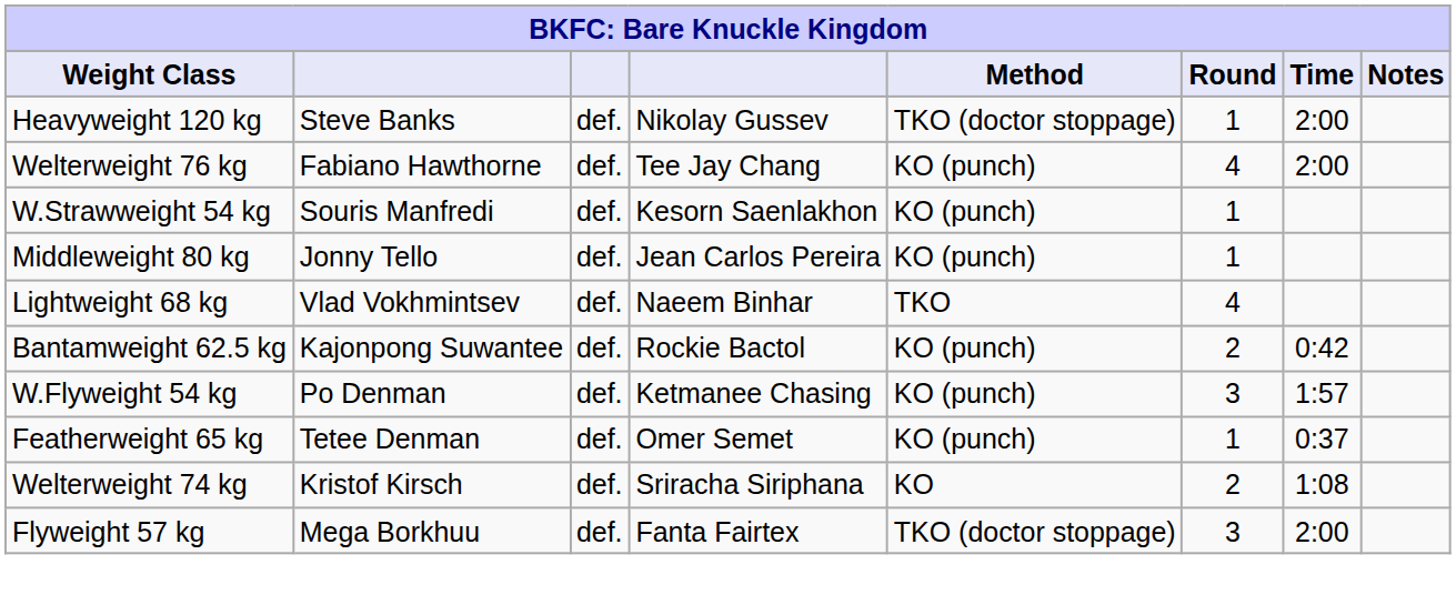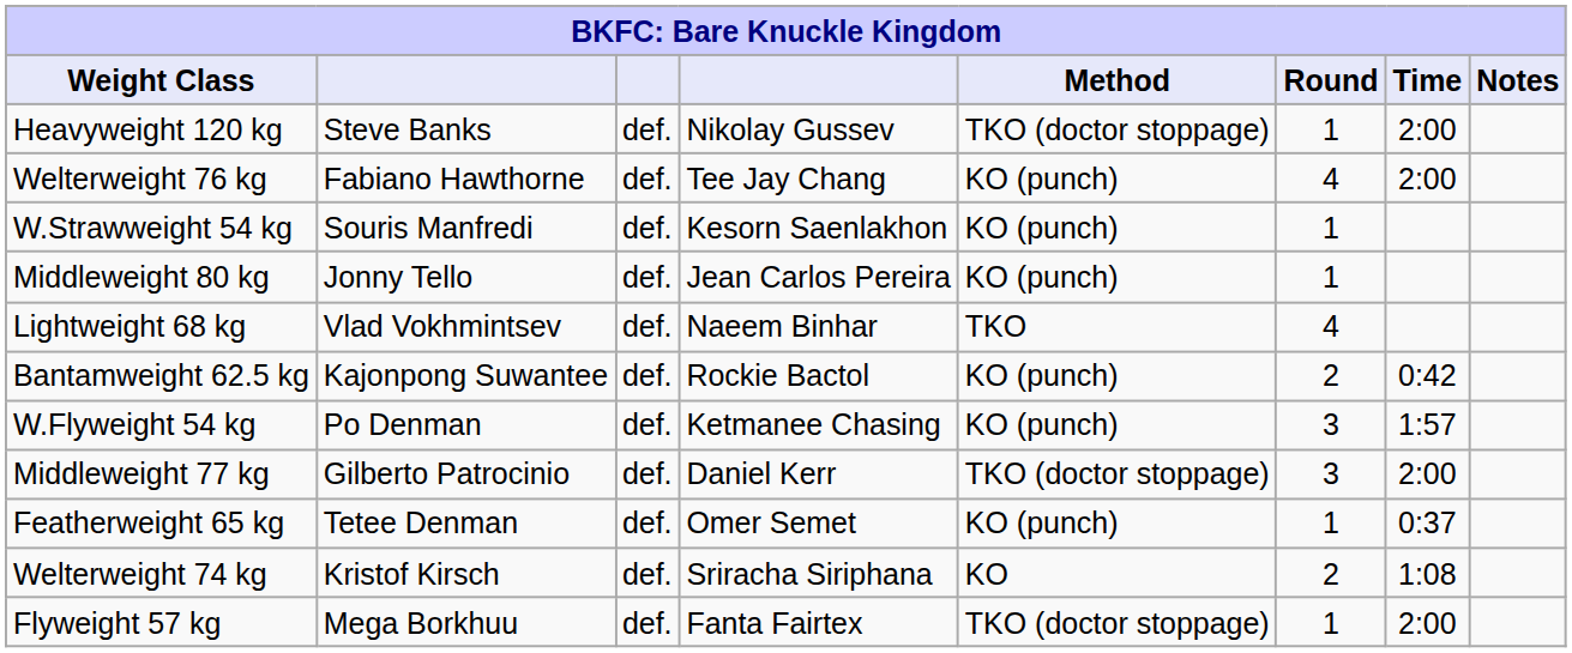 <table class="wikitable" style="font-size: 80%;">
 <tr>
 <th colspan="8" style="background-color: #ccf; color: #000080; text-align: center;"><strong>BKFC: Bare Knuckle Kingdom</strong></th>
 </tr>
 <tr>
 <th colspan="1" style="background-color: #E6E8FA; color: #000000; text-align: center;">Weight Class</th>
 <th colspan="1" style="background-color: #E6E8FA; color: #000000; text-align: center;"></th>
 <th colspan="1" style="background-color: #E6E8FA; color: #000000; text-align: center;"></th>
 <th colspan="1" style="background-color: #E6E8FA; color: #000000; text-align: center;"></th>
 <th colspan="1" style="background-color: #E6E8FA; color: #000000; text-align: center;">Method</th>
 <th colspan="1" style="background-color: #E6E8FA; color: #000000; text-align: center;">Round</th>
 <th colspan="1" style="background-color: #E6E8FA; color: #000000; text-align: center;">Time</th>
 <th colspan="1" style="background-color: #E6E8FA; color: #000000; text-align: center;">Notes</th>
 </tr>
 <tr>
 <td>Heavyweight 120 kg</td>
 <td> Steve Banks</td>
 <td align=center>def.</td>
 <td> Nikolay Gussev</td>
 <td>TKO (doctor stoppage)</td>
 <td align=center>1</td>
 <td align=center>2:00</td>
 <td></td>
 </tr>
 <tr>
 <td>Welterweight 76 kg</td>
 <td> Fabiano Hawthorne</td>
 <td align=center>def.</td>
 <td> Tee Jay Chang</td>
 <td>KO (punch)</td>
 <td align=center>4</td>
 <td align=center>2:00</td>
 <td></td>
 </tr>
 <tr>
 <td>W.Strawweight 54 kg</td>
 <td> Souris Manfredi</td>
 <td align=center>def.</td>
 <td> Kesorn Saenlakhon</td>
 <td>KO (punch)</td>
 <td align=center>1</td>
 <td align=center></td>
 <td></td>
 </tr>
 <tr>
 <td>Middleweight 80 kg</td>
 <td> Jonny Tello</td>
 <td align=center>def.</td>
 <td> Jean Carlos Pereira</td>
 <td>KO (punch)</td>
 <td align=center>1</td>
 <td align=center></td>
 <td></td>
 </tr>
 <tr>
 <td>Lightweight 68 kg</td>
 <td> Vlad Vokhmintsev</td>
 <td align=center>def.</td>
 <td> Naeem Binhar</td>
 <td>TKO</td>
 <td align=center>4</td>
 <td align=center></td>
 <td></td>
 </tr>
 <tr>
 <td>Bantamweight 62.5 kg</td>
 <td> Kajonpong Suwantee</td>
 <td align=center>def.</td>
 <td> Rockie Bactol</td>
 <td>KO (punch)</td>
 <td align=center>2</td>
 <td align=center>0:42</td>
 <td></td>
 </tr>
 <tr>
 <td>W.Flyweight 54 kg</td>
 <td> Po Denman</td>
 <td align=center>def.</td>
 <td> Ketmanee Chasing</td>
 <td>KO (punch)</td>
 <td align=center>3</td>
 <td align=center>1:57</td>
 <td></td>
 </tr>
 <tr>
+<td>Middleweight 77 kg</td>
+<td> Gilberto Patrocinio</td>
+<td align=center>def.</td>
+<td> Daniel Kerr</td>
+<td>TKO (doctor stoppage)</td>
+<td align=center>3</td>
+<td align=center>2:00</td>
+<td></td>
+</tr>
+<tr>
 <td>Featherweight 65 kg</td>
 <td> Tetee Denman</td>
 <td align=center>def.</td>
 <td> Omer Semet</td>
 <td>KO (punch)</td>
 <td align=center>1</td>
 <td align=center>0:37</td>
 <td></td>
 </tr>
 <tr>
 <td>Welterweight 74 kg</td>
 <td> Kristof Kirsch</td>
 <td align=center>def.</td>
 <td> Sriracha Siriphana</td>
 <td>KO</td>
 <td align=center>2</td>
 <td align=center>1:08</td>
 <td></td>
 </tr>
 <tr>
 <td>Flyweight 57 kg</td>
 <td> Mega Borkhuu</td>
 <td align=center>def.</td>
 <td> Fanta Fairtex</td>
 <td>TKO (doctor stoppage)</td>
-<td align=center>3</td>
+<td align=center>1</td>
 <td align=center>2:00</td>
 <td></td>
 </tr>
 </table>
